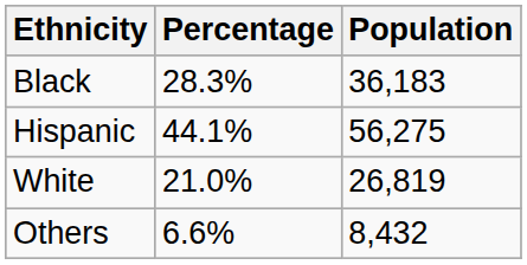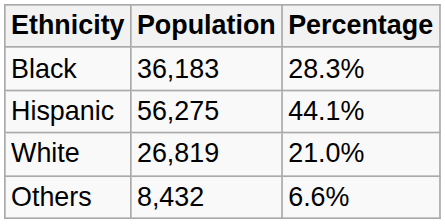 <table class="wikitable">
 <tr>
 <th>Ethnicity</th>
+<th>Population</th>
 <th>Percentage</th>
-<th>Population</th>
 </tr>
 <tr>
 <td>Black</td>
+<td>36,183</td>
 <td>28.3%</td>
-<td>36,183</td>
 </tr>
 <tr>
 <td>Hispanic</td>
+<td>56,275</td>
 <td>44.1%</td>
-<td>56,275</td>
 </tr>
 <tr>
 <td>White</td>
+<td>26,819</td>
 <td>21.0%</td>
-<td>26,819</td>
 </tr>
 <tr>
 <td>Others</td>
+<td>8,432</td>
 <td>6.6%</td>
-<td>8,432</td>
 </tr>
 </table>
